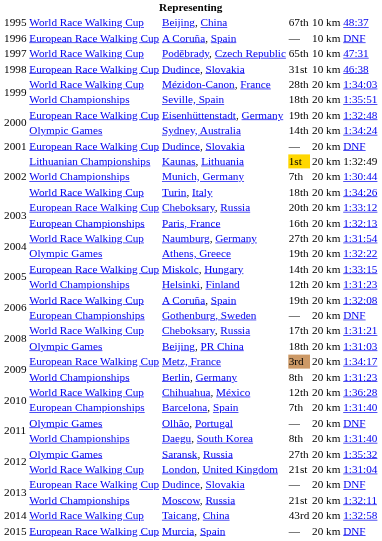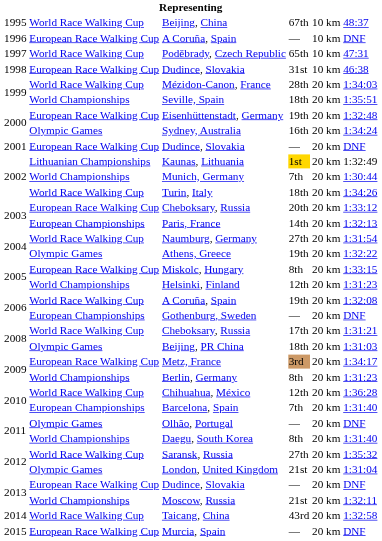 <table>
 <tr>
 <th colspan="6">Representing </th>
 </tr>
 <tr>
 <td>1995</td>
 <td><a href='#'>World Race Walking Cup</a></td>
 <td><a href='#'>Beijing</a>, <a href='#'>China</a></td>
 <td>67th</td>
 <td>10 km</td>
 <td><a href='#'>48:37</a></td>
 </tr>
 <tr>
 <td>1996</td>
 <td><a href='#'>European Race Walking Cup</a></td>
 <td><a href='#'>A Coruña</a>, <a href='#'>Spain</a></td>
 <td>—</td>
 <td>10 km</td>
 <td><a href='#'>DNF</a></td>
 </tr>
 <tr>
 <td>1997</td>
 <td><a href='#'>World Race Walking Cup</a></td>
 <td><a href='#'>Poděbrady</a>, <a href='#'>Czech Republic</a></td>
 <td>65th</td>
 <td>10 km</td>
 <td><a href='#'>47:31</a></td>
 </tr>
 <tr>
 <td>1998</td>
 <td><a href='#'>European Race Walking Cup</a></td>
 <td><a href='#'>Dudince</a>, <a href='#'>Slovakia</a></td>
 <td>31st</td>
 <td>10 km</td>
 <td><a href='#'>46:38</a></td>
 </tr>
 <tr>
 <td rowspan=2>1999</td>
 <td><a href='#'>World Race Walking Cup</a></td>
 <td><a href='#'>Mézidon-Canon</a>, <a href='#'>France</a></td>
 <td>28th</td>
 <td>20 km</td>
 <td><a href='#'>1:34:03</a></td>
 </tr>
 <tr>
 <td><a href='#'>World Championships</a></td>
 <td><a href='#'>Seville, Spain</a></td>
 <td>18th</td>
 <td>20 km</td>
 <td><a href='#'>1:35:51</a></td>
 </tr>
 <tr>
 <td rowspan=2>2000</td>
 <td><a href='#'>European Race Walking Cup</a></td>
 <td><a href='#'>Eisenhüttenstadt</a>, <a href='#'>Germany</a></td>
 <td>19th</td>
 <td>20 km</td>
 <td><a href='#'>1:32:48</a></td>
 </tr>
 <tr>
 <td><a href='#'>Olympic Games</a></td>
 <td><a href='#'>Sydney, Australia</a></td>
-<td>14th</td>
+<td>16th</td>
 <td>20 km</td>
 <td><a href='#'>1:34:24</a></td>
 </tr>
 <tr>
 <td>2001</td>
 <td><a href='#'>European Race Walking Cup</a></td>
 <td><a href='#'>Dudince</a>, <a href='#'>Slovakia</a></td>
 <td>—</td>
 <td>20 km</td>
 <td><a href='#'>DNF</a></td>
 </tr>
 <tr>
 <td rowspan=3>2002</td>
 <td><a href='#'>Lithuanian Championships</a></td>
 <td><a href='#'>Kaunas</a>, <a href='#'>Lithuania</a></td>
 <td bgcolor=gold>1st</td>
 <td>20 km</td>
 <td>1:32:49</td>
 </tr>
 <tr>
 <td><a href='#'>World Championships</a></td>
 <td><a href='#'>Munich, Germany</a></td>
 <td>7th</td>
 <td>20 km</td>
 <td><a href='#'>1:30:44</a></td>
 </tr>
 <tr>
 <td><a href='#'>World Race Walking Cup</a></td>
 <td><a href='#'>Turin</a>, <a href='#'>Italy</a></td>
 <td>18th</td>
 <td>20 km</td>
 <td><a href='#'>1:34:26</a></td>
 </tr>
 <tr>
 <td rowspan=2>2003</td>
 <td><a href='#'>European Race Walking Cup</a></td>
 <td><a href='#'>Cheboksary</a>, <a href='#'>Russia</a></td>
 <td>20th</td>
 <td>20 km</td>
 <td><a href='#'>1:33:12</a></td>
 </tr>
 <tr>
 <td><a href='#'>European Championships</a></td>
 <td><a href='#'>Paris, France</a></td>
-<td>16th</td>
+<td>14th</td>
 <td>20 km</td>
 <td><a href='#'>1:32:13</a></td>
 </tr>
 <tr>
 <td rowspan=2>2004</td>
 <td><a href='#'>World Race Walking Cup</a></td>
 <td><a href='#'>Naumburg</a>, <a href='#'>Germany</a></td>
 <td>27th</td>
 <td>20 km</td>
 <td><a href='#'>1:31:54</a></td>
 </tr>
 <tr>
 <td><a href='#'>Olympic Games</a></td>
 <td><a href='#'>Athens, Greece</a></td>
 <td>19th</td>
 <td>20 km</td>
 <td><a href='#'>1:32:22</a></td>
 </tr>
 <tr>
 <td rowspan=2>2005</td>
 <td><a href='#'>European Race Walking Cup</a></td>
 <td><a href='#'>Miskolc</a>, <a href='#'>Hungary</a></td>
-<td>14th</td>
+<td>8th</td>
 <td>20 km</td>
 <td><a href='#'>1:33:15</a></td>
 </tr>
 <tr>
 <td><a href='#'>World Championships</a></td>
 <td><a href='#'>Helsinki</a>, <a href='#'>Finland</a></td>
 <td align="center">12th</td>
 <td>20 km</td>
 <td><a href='#'>1:31:23</a></td>
 </tr>
 <tr>
 <td rowspan=2>2006</td>
 <td><a href='#'>World Race Walking Cup</a></td>
 <td><a href='#'>A Coruña</a>, <a href='#'>Spain</a></td>
 <td>19th</td>
 <td>20 km</td>
 <td><a href='#'>1:32:08</a></td>
 </tr>
 <tr>
 <td><a href='#'>European Championships</a></td>
 <td><a href='#'>Gothenburg, Sweden</a></td>
 <td>—</td>
 <td>20 km</td>
 <td><a href='#'>DNF</a></td>
 </tr>
 <tr>
 <td rowspan=2>2008</td>
 <td><a href='#'>World Race Walking Cup</a></td>
 <td><a href='#'>Cheboksary</a>, <a href='#'>Russia</a></td>
 <td>17th</td>
 <td>20 km</td>
 <td><a href='#'>1:31:21</a></td>
 </tr>
 <tr>
 <td><a href='#'>Olympic Games</a></td>
 <td><a href='#'>Beijing</a>, <a href='#'>PR China</a></td>
 <td>18th</td>
 <td>20 km</td>
 <td><a href='#'>1:31:03</a></td>
 </tr>
 <tr>
 <td rowspan=2>2009</td>
 <td><a href='#'>European Race Walking Cup</a></td>
 <td><a href='#'>Metz, France</a></td>
 <td bgcolor="cc9966">3rd</td>
 <td>20 km</td>
 <td><a href='#'>1:34:17</a></td>
 </tr>
 <tr>
 <td><a href='#'>World Championships</a></td>
 <td><a href='#'>Berlin</a>, <a href='#'>Germany</a></td>
 <td>8th</td>
 <td>20 km</td>
 <td><a href='#'>1:31:23</a></td>
 </tr>
 <tr>
 <td rowspan=2>2010</td>
 <td><a href='#'>World Race Walking Cup</a></td>
 <td><a href='#'>Chihuahua</a>, <a href='#'>México</a></td>
 <td>12th</td>
 <td>20 km</td>
 <td><a href='#'>1:36:28</a></td>
 </tr>
 <tr>
 <td><a href='#'>European Championships</a></td>
 <td><a href='#'>Barcelona</a>, <a href='#'>Spain</a></td>
 <td>7th</td>
 <td>20 km</td>
 <td><a href='#'>1:31:40</a></td>
 </tr>
 <tr>
 <td rowspan=2>2011</td>
 <td><a href='#'>Olympic Games</a></td>
 <td><a href='#'>Olhão</a>, <a href='#'>Portugal</a></td>
 <td>—</td>
 <td>20 km</td>
 <td><a href='#'>DNF</a></td>
 </tr>
 <tr>
 <td><a href='#'>World Championships</a></td>
 <td><a href='#'>Daegu</a>, <a href='#'>South Korea</a></td>
 <td>8th</td>
 <td>20 km</td>
 <td><a href='#'>1:31:40</a></td>
 </tr>
 <tr>
 <td rowspan=2>2012</td>
-<td><a href='#'>Olympic Games</a></td>
+<td><a href='#'>World Race Walking Cup</a></td>
 <td><a href='#'>Saransk</a>, <a href='#'>Russia</a></td>
 <td>27th</td>
 <td>20 km</td>
 <td><a href='#'>1:35:32</a></td>
 </tr>
 <tr>
-<td><a href='#'>World Race Walking Cup</a></td>
+<td><a href='#'>Olympic Games</a></td>
 <td><a href='#'>London</a>, <a href='#'>United Kingdom</a></td>
 <td>21st</td>
 <td>20 km</td>
 <td><a href='#'>1:31:04</a></td>
 </tr>
 <tr>
 <td rowspan=2>2013</td>
 <td><a href='#'>European Race Walking Cup</a></td>
 <td><a href='#'>Dudince</a>, <a href='#'>Slovakia</a></td>
 <td>—</td>
 <td>20 km</td>
 <td><a href='#'>DNF</a></td>
 </tr>
 <tr>
 <td><a href='#'>World Championships</a></td>
 <td><a href='#'>Moscow</a>, <a href='#'>Russia</a></td>
 <td>21st</td>
 <td>20 km</td>
 <td><a href='#'>1:32:11</a></td>
 </tr>
 <tr>
 <td>2014</td>
 <td><a href='#'>World Race Walking Cup</a></td>
 <td><a href='#'>Taicang</a>, <a href='#'>China</a></td>
 <td>43rd</td>
 <td>20 km</td>
 <td><a href='#'>1:32:58</a></td>
 </tr>
 <tr>
 <td>2015</td>
 <td><a href='#'>European Race Walking Cup</a></td>
 <td><a href='#'>Murcia</a>, <a href='#'>Spain</a></td>
 <td>—</td>
 <td>20 km</td>
 <td><a href='#'>DNF</a></td>
 </tr>
 </table>
